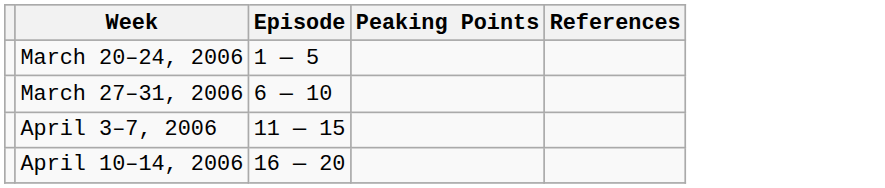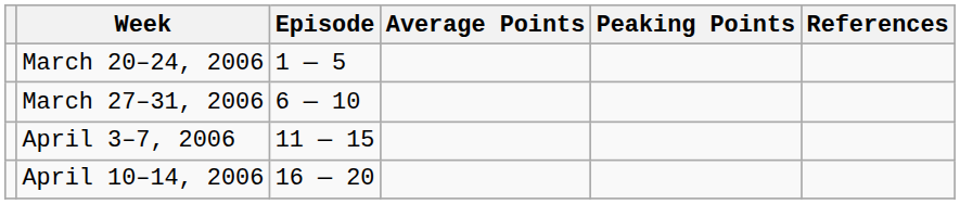 <table class="wikitable">
 <tr>
 <th></th>
 <th>Week</th>
 <th>Episode</th>
+<th>Average Points</th>
 <th>Peaking Points</th>
 <th>References</th>
 </tr>
 <tr>
 <td></td>
 <td>March 20–24, 2006</td>
 <td>1 — 5</td>
 <td></td>
 <td></td>
+<td></td>
 </tr>
 <tr>
 <td></td>
 <td>March 27–31, 2006</td>
 <td>6 — 10</td>
+<td></td>
 <td></td>
 <td></td>
 </tr>
 <tr>
 <td></td>
 <td>April 3–7, 2006</td>
 <td>11 — 15</td>
 <td></td>
 <td></td>
+<td></td>
 </tr>
 <tr>
 <td></td>
 <td>April 10–14, 2006</td>
 <td>16 — 20</td>
 <td></td>
 <td></td>
+<td></td>
 </tr>
 </table>
